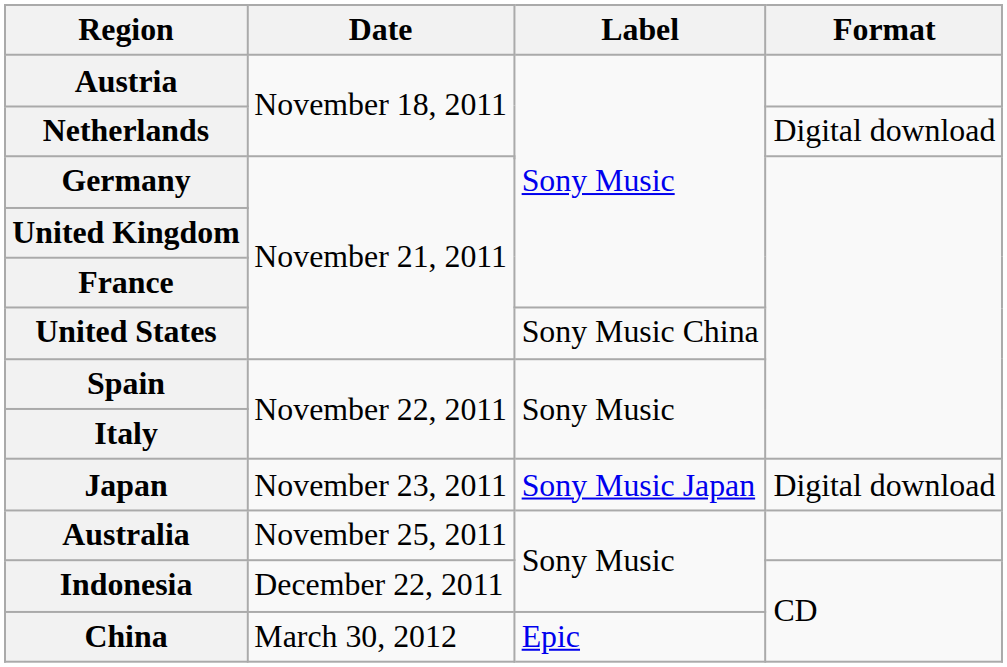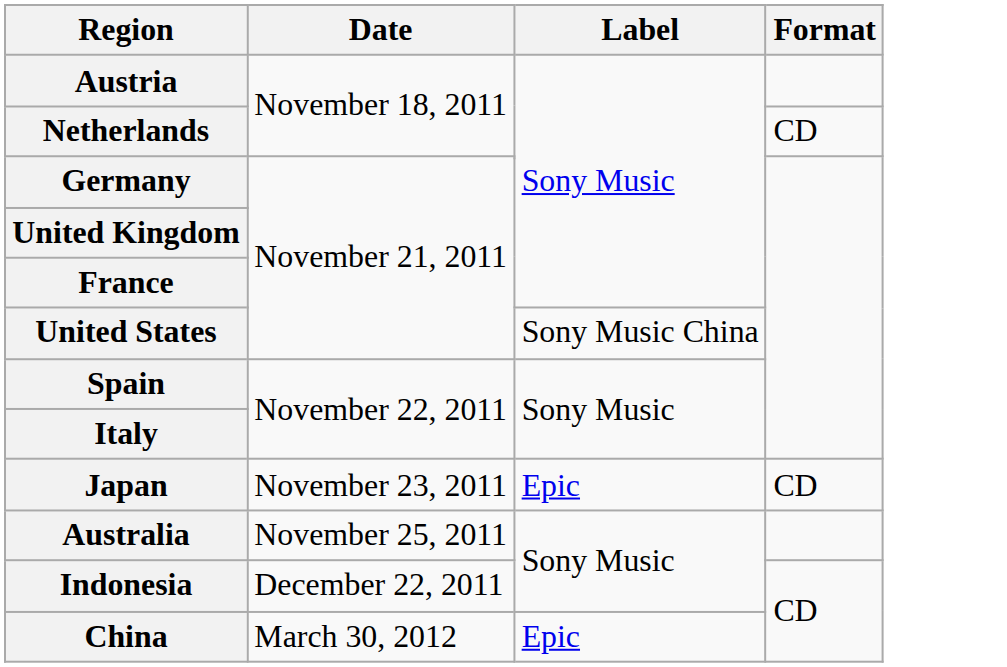 <table class="wikitable plainrowheaders">
 <tr>
 <th scope="col">Region</th>
 <th scope="col">Date</th>
 <th scope="col">Label</th>
 <th scope="col">Format</th>
 </tr>
 <tr>
 <th scope="row">Austria</th>
 <td rowspan="3">November 18, 2011</td>
 <td rowspan="6"><a href='#'>Sony Music</a></td>
 <td></td>
 </tr>
 <tr>
 <th scope="row">Netherlands</th>
-<td>Digital download</td>
+<td>CD</td>
 </tr>
 <tr>
 <th scope="row" rowspan="2">Germany</th>
 <td rowspan="7"></td>
 </tr>
 <tr>
 <td rowspan="4">November 21, 2011</td>
 </tr>
 <tr>
 <th scope="row">United Kingdom</th>
 </tr>
 <tr>
 <th scope="row">France</th>
 </tr>
 <tr>
 <th scope="row">United States</th>
 <td>Sony Music China</td>
 </tr>
 <tr>
 <th scope="row">Spain</th>
 <td rowspan="2">November 22, 2011</td>
 <td rowspan="2">Sony Music</td>
 </tr>
 <tr>
 <th scope="row">Italy</th>
 </tr>
 <tr>
 <th scope="row">Japan</th>
 <td>November 23, 2011</td>
-<td><a href='#'>Sony Music Japan</a></td>
-<td>Digital download</td>
+<td><a href='#'>Epic</a></td>
+<td>CD</td>
 </tr>
 <tr>
 <th scope="row">Australia</th>
 <td>November 25, 2011</td>
 <td rowspan="2">Sony Music</td>
 <td></td>
 </tr>
 <tr>
 <th scope="row">Indonesia</th>
 <td>December 22, 2011</td>
 <td rowspan="2">CD</td>
 </tr>
 <tr>
 <th scope="row">China</th>
 <td>March 30, 2012</td>
 <td><a href='#'>Epic</a></td>
 </tr>
 </table>
